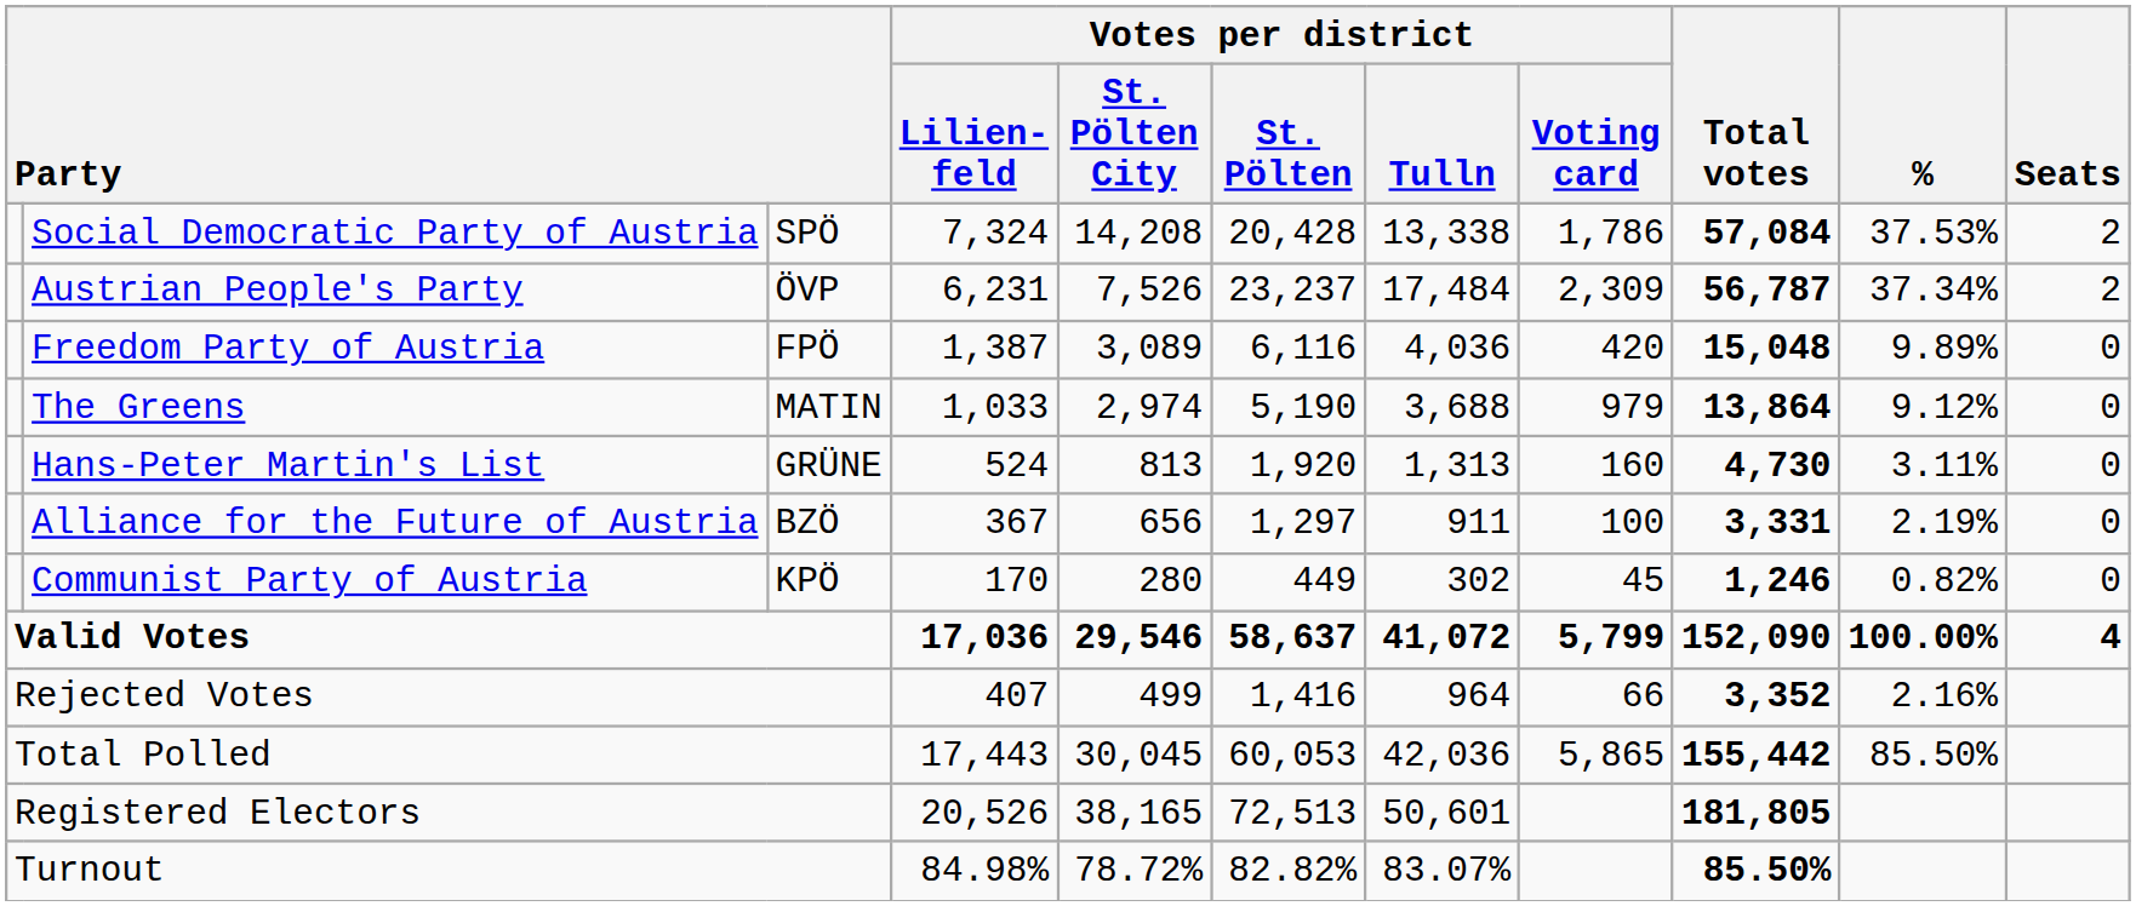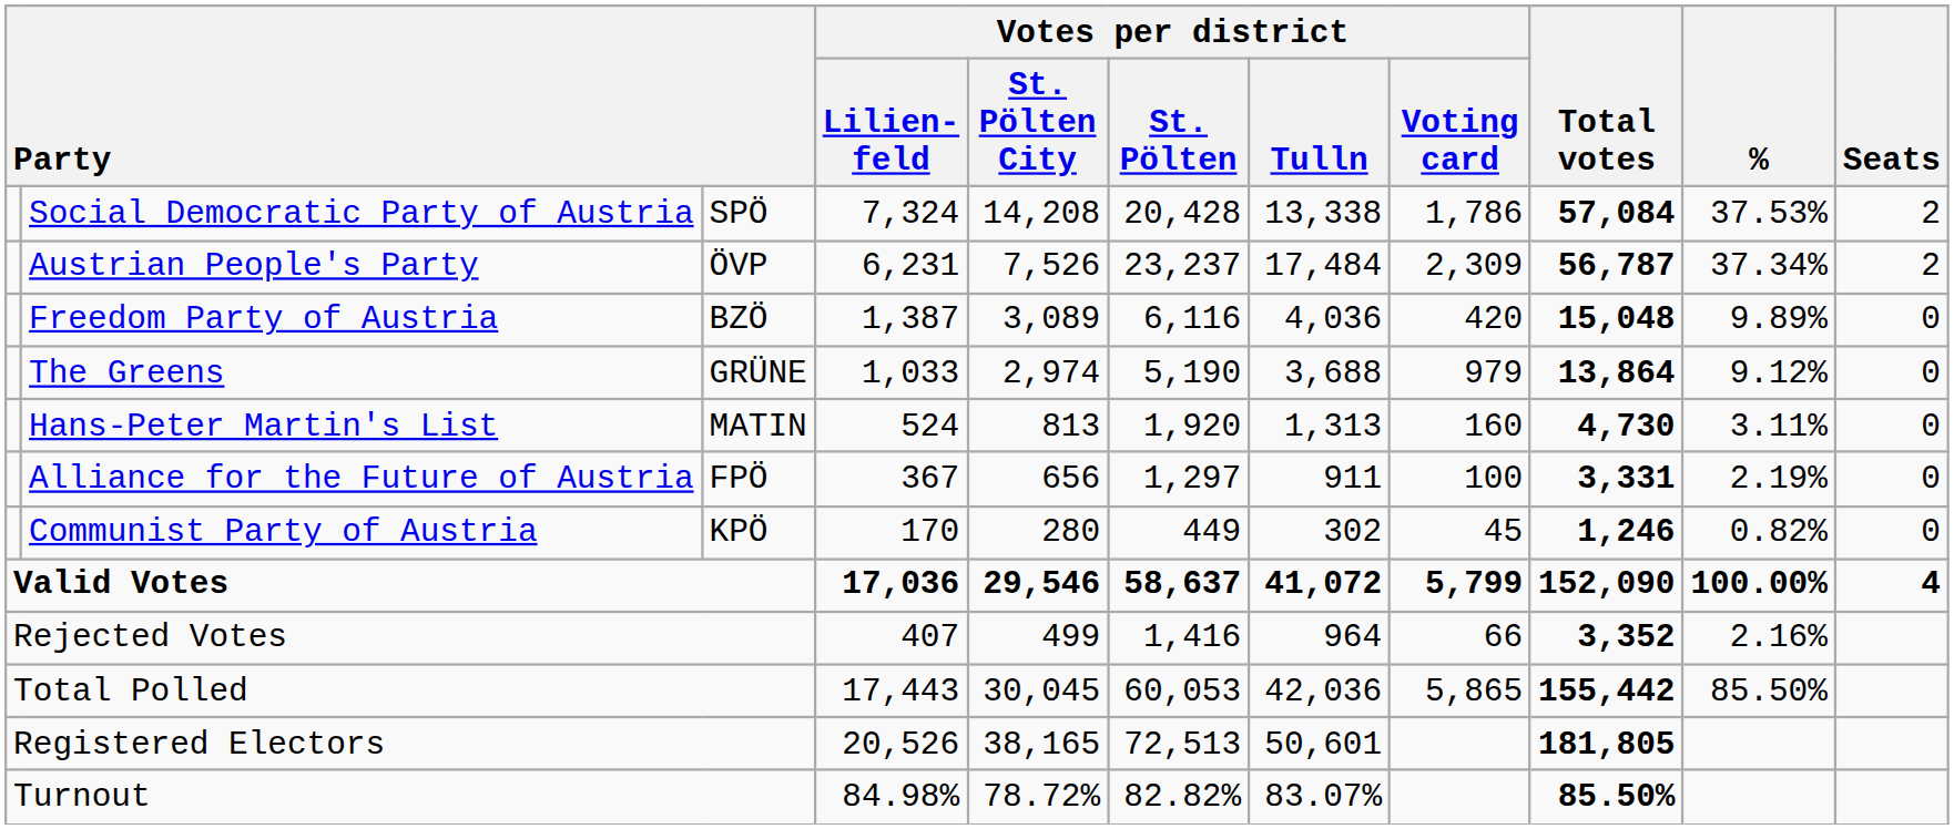 <table class="wikitable" border="1" style="text-align:right;">
 <tr>
 <th style="text-align:left;" valign=bottom rowspan=2 colspan=3>Party</th>
 <th colspan=5>Votes per district</th>
 <th align=center valign=bottom rowspan=2 width="50">Total<br>votes</th>
 <th align=center valign=bottom rowspan=2 width="50">%</th>
 <th align=center valign=bottom rowspan=2>Seats</th>
 </tr>
 <tr>
 <th align=center valign=bottom width="50"><a href='#'>Lilien-<br>feld</a></th>
 <th align=center valign=bottom width="50"><a href='#'>St.<br>Pölten<br>City</a></th>
 <th align=center valign=bottom width="50"><a href='#'>St.<br>Pölten</a></th>
 <th align=center valign=bottom width="50"><a href='#'>Tulln</a></th>
 <th align=center valign=bottom width="50"><a href='#'>Voting<br>card</a></th>
 </tr>
 <tr>
 <td></td>
 <td align=left style="white-space: nowrap;"><a href='#'>Social Democratic Party of Austria</a></td>
 <td align=left>SPÖ</td>
 <td>7,324</td>
 <td>14,208</td>
 <td>20,428</td>
 <td>13,338</td>
 <td>1,786</td>
 <td><strong>57,084</strong></td>
 <td>37.53%</td>
 <td>2</td>
 </tr>
 <tr>
 <td></td>
 <td align=left><a href='#'>Austrian People's Party</a></td>
 <td align=left>ÖVP</td>
 <td>6,231</td>
 <td>7,526</td>
 <td>23,237</td>
 <td>17,484</td>
 <td>2,309</td>
 <td><strong>56,787</strong></td>
 <td>37.34%</td>
 <td>2</td>
 </tr>
 <tr>
 <td></td>
 <td align=left><a href='#'>Freedom Party of Austria</a></td>
-<td align=left>FPÖ</td>
+<td align=left>BZÖ</td>
 <td>1,387</td>
 <td>3,089</td>
 <td>6,116</td>
 <td>4,036</td>
 <td>420</td>
 <td><strong>15,048</strong></td>
 <td>9.89%</td>
 <td>0</td>
 </tr>
 <tr>
 <td></td>
 <td align=left><a href='#'>The Greens</a></td>
-<td align=left>MATIN</td>
+<td align=left>GRÜNE</td>
 <td>1,033</td>
 <td>2,974</td>
 <td>5,190</td>
 <td>3,688</td>
 <td>979</td>
 <td><strong>13,864</strong></td>
 <td>9.12%</td>
 <td>0</td>
 </tr>
 <tr>
 <td></td>
 <td align=left><a href='#'>Hans-Peter Martin's List</a></td>
-<td align=left>GRÜNE</td>
+<td align=left>MATIN</td>
 <td>524</td>
 <td>813</td>
 <td>1,920</td>
 <td>1,313</td>
 <td>160</td>
 <td><strong>4,730</strong></td>
 <td>3.11%</td>
 <td>0</td>
 </tr>
 <tr>
 <td></td>
 <td align=left><a href='#'>Alliance for the Future of Austria</a></td>
-<td align=left>BZÖ</td>
+<td align=left>FPÖ</td>
 <td>367</td>
 <td>656</td>
 <td>1,297</td>
 <td>911</td>
 <td>100</td>
 <td><strong>3,331</strong></td>
 <td>2.19%</td>
 <td>0</td>
 </tr>
 <tr>
 <td></td>
 <td align=left><a href='#'>Communist Party of Austria</a></td>
 <td align=left>KPÖ</td>
 <td>170</td>
 <td>280</td>
 <td>449</td>
 <td>302</td>
 <td>45</td>
 <td><strong>1,246</strong></td>
 <td>0.82%</td>
 <td>0</td>
 </tr>
 <tr style="font-weight:bold">
 <td align=left colspan=3>Valid Votes</td>
 <td>17,036</td>
 <td>29,546</td>
 <td>58,637</td>
 <td>41,072</td>
 <td>5,799</td>
 <td>152,090</td>
 <td>100.00%</td>
 <td>4</td>
 </tr>
 <tr>
 <td align=left colspan=3>Rejected Votes</td>
 <td>407</td>
 <td>499</td>
 <td>1,416</td>
 <td>964</td>
 <td>66</td>
 <td><strong>3,352</strong></td>
 <td>2.16%</td>
 <td></td>
 </tr>
 <tr>
 <td align=left colspan=3>Total Polled</td>
 <td>17,443</td>
 <td>30,045</td>
 <td>60,053</td>
 <td>42,036</td>
 <td>5,865</td>
 <td><strong>155,442</strong></td>
 <td>85.50%</td>
 <td></td>
 </tr>
 <tr>
 <td align=left colspan=3>Registered Electors</td>
 <td>20,526</td>
 <td>38,165</td>
 <td>72,513</td>
 <td>50,601</td>
 <td></td>
 <td><strong>181,805</strong></td>
 <td></td>
 <td></td>
 </tr>
 <tr>
 <td align=left colspan=3>Turnout</td>
 <td>84.98%</td>
 <td>78.72%</td>
 <td>82.82%</td>
 <td>83.07%</td>
 <td></td>
 <td><strong>85.50%</strong></td>
 <td></td>
 <td></td>
 </tr>
 </table>
